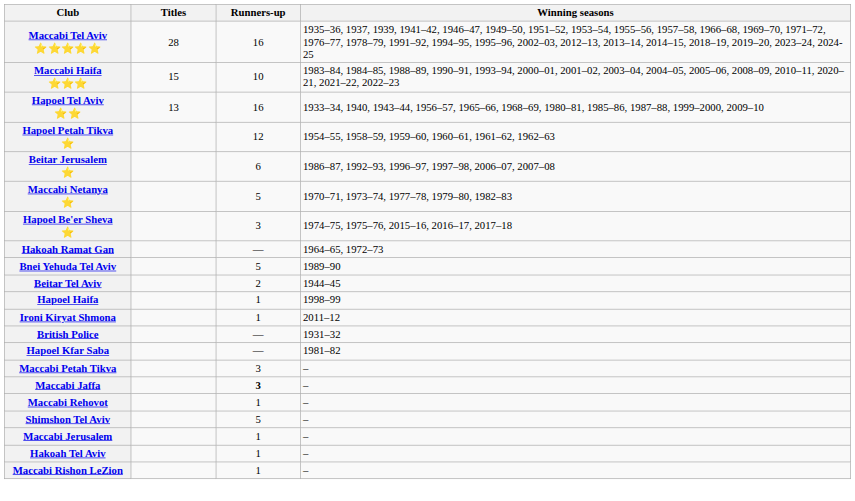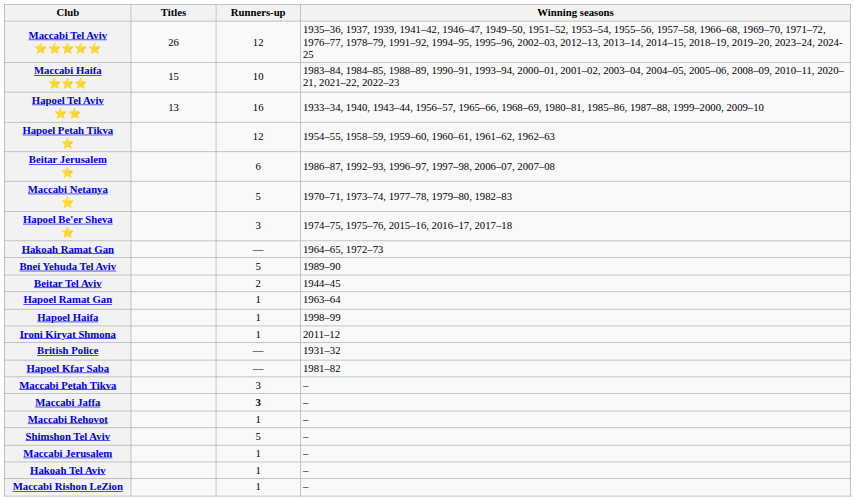 <table class="wikitable sortable plainrowheaders" style="width:100%;">
 <tr>
 <th style="width:15%;">Club</th>
 <th style="width:10%;">Titles</th>
 <th style="width:10%;">Runners-up</th>
 <th style="width:65%;">Winning seasons</th>
 </tr>
 <tr>
 <th scope="row"><a href='#'>Maccabi Tel Aviv</a><br>⭐⭐⭐⭐⭐</th>
-<td align="center">28</td>
-<td align="center">16</td>
+<td align="center">26</td>
+<td align="center">12</td>
 <td>1935–36, 1937, 1939, 1941–42, 1946–47, 1949–50, 1951–52, 1953–54, 1955–56, 1957–58, 1966–68, 1969–70, 1971–72, 1976–77, 1978–79, 1991–92, 1994–95, 1995–96, 2002–03, 2012–13, 2013–14, 2014–15, 2018–19, 2019–20, 2023–24, 2024-25</td>
 </tr>
 <tr>
 <th scope="row"><a href='#'>Maccabi Haifa</a><br>⭐⭐⭐</th>
 <td align="center">15</td>
 <td align="center">10</td>
 <td>1983–84, 1984–85, 1988–89, 1990–91, 1993–94, 2000–01, 2001–02, 2003–04, 2004–05, 2005–06, 2008–09, 2010–11, 2020–21, 2021–22, 2022–23</td>
 </tr>
 <tr>
 <th scope="row"><a href='#'>Hapoel Tel Aviv</a><br>⭐⭐</th>
 <td align="center">13</td>
 <td align="center">16</td>
 <td>1933–34, 1940, 1943–44, 1956–57, 1965–66, 1968–69, 1980–81, 1985–86, 1987–88, 1999–2000, 2009–10</td>
 </tr>
 <tr>
 <th scope="row"><a href='#'>Hapoel Petah Tikva</a><br>⭐</th>
 <td align="center"></td>
 <td align="center">12</td>
 <td>1954–55, 1958–59, 1959–60, 1960–61, 1961–62, 1962–63</td>
 </tr>
 <tr>
 <th scope="row"><a href='#'>Beitar Jerusalem</a><br>⭐</th>
 <td align="center"></td>
 <td align="center">6</td>
 <td>1986–87, 1992–93, 1996–97, 1997–98, 2006–07, 2007–08</td>
 </tr>
 <tr>
 <th scope="row"><a href='#'>Maccabi Netanya</a><br>⭐</th>
 <td align="center"></td>
 <td align="center">5</td>
 <td>1970–71, 1973–74, 1977–78, 1979–80, 1982–83</td>
 </tr>
 <tr>
 <th scope="row"><a href='#'>Hapoel Be'er Sheva</a><br>⭐</th>
 <td align="center"></td>
 <td align="center">3</td>
 <td>1974–75, 1975–76, 2015–16, 2016–17, 2017–18</td>
 </tr>
 <tr>
 <th scope="row"><a href='#'>Hakoah Ramat Gan</a></th>
 <td align="center"></td>
 <td align="center">—</td>
 <td>1964–65, 1972–73</td>
 </tr>
 <tr>
 <th scope="row"><a href='#'>Bnei Yehuda Tel Aviv</a></th>
 <td align="center"></td>
 <td align="center">5</td>
 <td>1989–90</td>
 </tr>
 <tr>
 <th scope="row"><a href='#'>Beitar Tel Aviv</a></th>
 <td align="center"></td>
 <td align="center">2</td>
 <td>1944–45</td>
+</tr>
+<tr>
+<th scope="row"><a href='#'>Hapoel Ramat Gan</a></th>
+<td align="center"></td>
+<td align="center">1</td>
+<td>1963–64</td>
 </tr>
 <tr>
 <th scope="row"><a href='#'>Hapoel Haifa</a></th>
 <td align="center"></td>
 <td align="center">1</td>
 <td>1998–99</td>
 </tr>
 <tr>
 <th scope="row"><a href='#'>Ironi Kiryat Shmona</a></th>
 <td align="center"></td>
 <td align="center">1</td>
 <td>2011–12</td>
 </tr>
 <tr>
 <th scope="row"><a href='#'>British Police</a></th>
 <td align="center"></td>
 <td align="center">—</td>
 <td>1931–32</td>
 </tr>
 <tr>
 <th scope="row"><a href='#'>Hapoel Kfar Saba</a></th>
 <td align="center"></td>
 <td align="center">—</td>
 <td>1981–82</td>
 </tr>
 <tr>
 <th scope="row"><a href='#'>Maccabi Petah Tikva</a></th>
 <td align="center"></td>
 <td align="center">3</td>
 <td>–</td>
 </tr>
 <tr>
 <th scope="row"><a href='#'>Maccabi Jaffa</a></th>
 <td align="center"></td>
 <td align="center"><strong>3</strong></td>
 <td>–</td>
 </tr>
 <tr>
 <th scope="row"><a href='#'>Maccabi Rehovot</a></th>
 <td align="center"></td>
 <td align="center">1</td>
 <td>–</td>
 </tr>
 <tr>
 <th scope="row"><a href='#'>Shimshon Tel Aviv</a></th>
 <td align="center"></td>
 <td align="center">5</td>
 <td>–</td>
 </tr>
 <tr>
 <th scope="row"><a href='#'>Maccabi Jerusalem</a></th>
 <td align="center"></td>
 <td align="center">1</td>
 <td>–</td>
 </tr>
 <tr>
 <th scope="row"><a href='#'>Hakoah Tel Aviv</a></th>
 <td align="center"></td>
 <td align="center">1</td>
 <td>–</td>
 </tr>
 <tr>
 <th scope="row"><a href='#'>Maccabi Rishon LeZion</a></th>
 <td align="center"></td>
 <td align="center">1</td>
 <td>–</td>
 </tr>
 </table>
